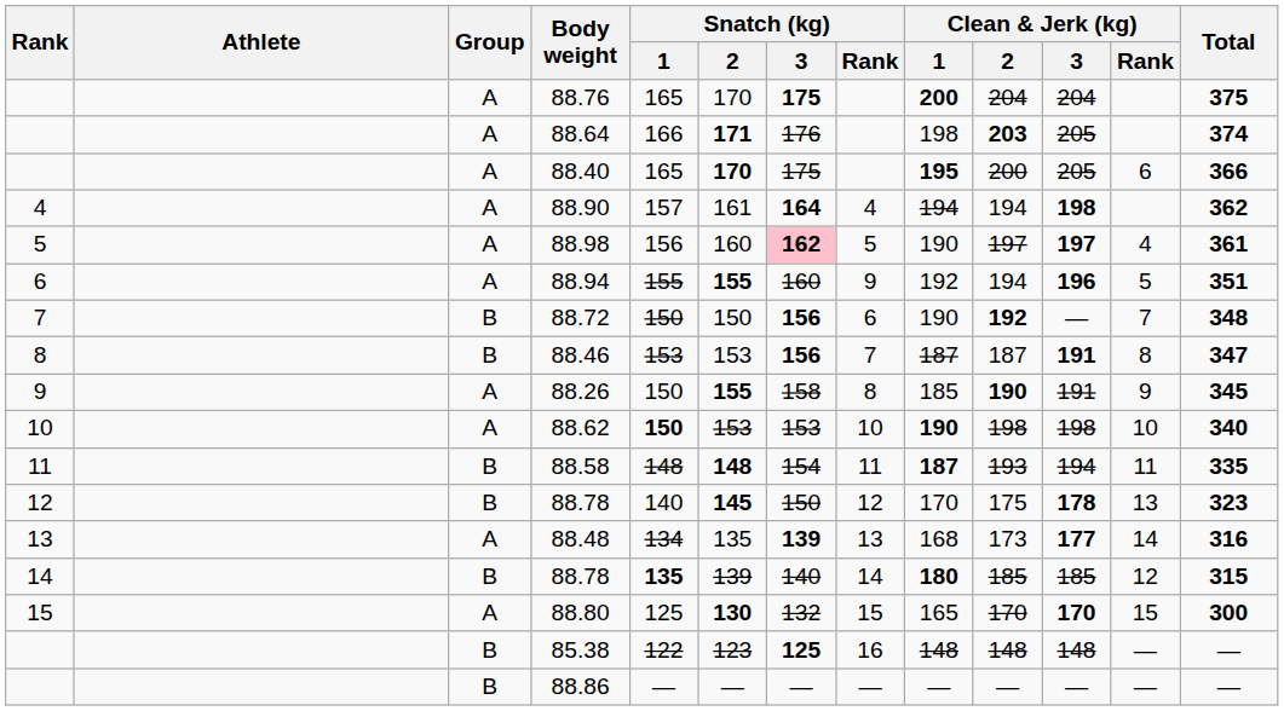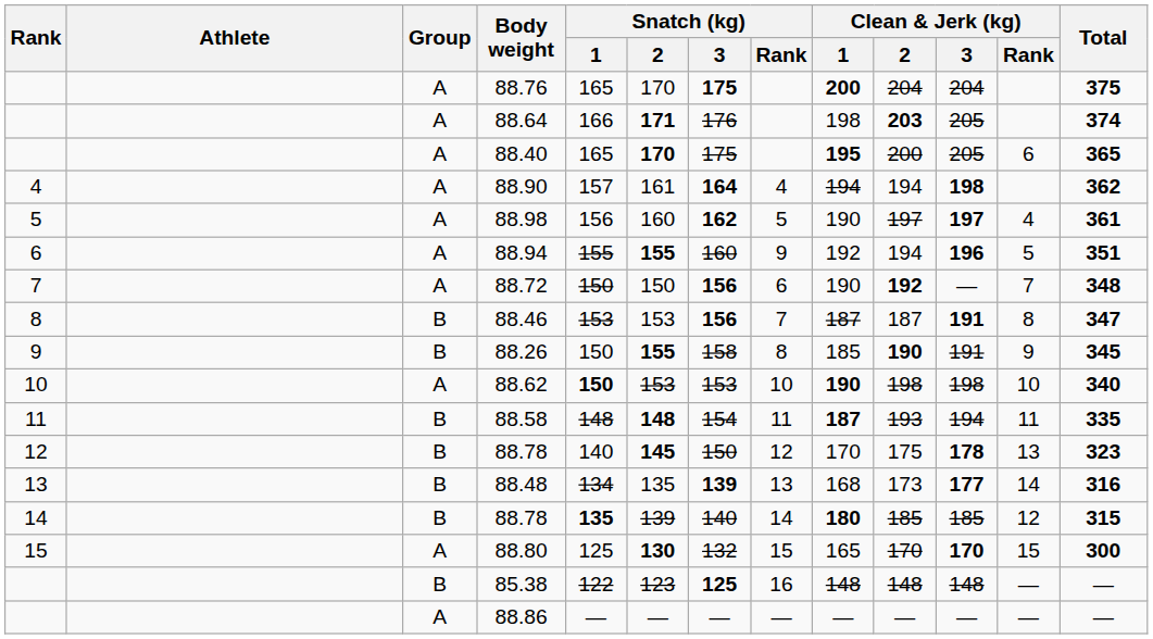 <table class = "wikitable" style="text-align:center;">
 <tr>
 <th rowspan=2 width=40>Rank</th>
 <th rowspan=2 width=250>Athlete</th>
 <th rowspan=2 width=50>Group</th>
 <th rowspan=2 width=60>Body weight</th>
 <th colspan=4>Snatch (kg)</th>
 <th colspan=4>Clean & Jerk (kg)</th>
 <th rowspan=2 width=60>Total</th>
 </tr>
 <tr>
 <th width=40>1</th>
 <th width=40>2</th>
 <th width=40>3</th>
 <th width=40>Rank</th>
 <th width=40>1</th>
 <th width=40>2</th>
 <th width=40>3</th>
 <th width=40>Rank</th>
 </tr>
 <tr>
 <td></td>
 <td align=left></td>
 <td>A</td>
 <td>88.76</td>
 <td>165</td>
 <td>170</td>
 <td><strong>175</strong></td>
 <td></td>
 <td><strong>200</strong></td>
 <td><s>204</s></td>
 <td><s>204</s></td>
 <td></td>
 <td><strong>375</strong></td>
 </tr>
 <tr>
 <td></td>
 <td align=left></td>
 <td>A</td>
 <td>88.64</td>
 <td>166</td>
 <td><strong>171</strong></td>
 <td><s>176</s></td>
 <td></td>
 <td>198</td>
 <td><strong>203</strong></td>
 <td><s>205</s></td>
 <td></td>
 <td><strong>374</strong></td>
 </tr>
 <tr>
 <td></td>
 <td align=left></td>
 <td>A</td>
 <td>88.40</td>
 <td>165</td>
 <td><strong>170</strong></td>
 <td><s>175</s></td>
 <td></td>
 <td><strong>195</strong></td>
 <td><s>200</s></td>
 <td><s>205</s></td>
 <td>6</td>
-<td><strong>366</strong></td>
+<td><strong>365</strong></td>
 </tr>
 <tr>
 <td>4</td>
 <td align=left></td>
 <td>A</td>
 <td>88.90</td>
 <td>157</td>
 <td>161</td>
 <td><strong>164</strong></td>
 <td>4</td>
 <td><s>194</s></td>
 <td>194</td>
 <td><strong>198</strong></td>
 <td></td>
 <td><strong>362</strong></td>
 </tr>
 <tr>
 <td>5</td>
 <td align=left></td>
 <td>A</td>
 <td>88.98</td>
 <td>156</td>
 <td>160</td>
-<td style="background: pink;"><strong>162</strong></td>
+<td><strong>162</strong></td>
 <td>5</td>
 <td>190</td>
 <td><s>197</s></td>
 <td><strong>197</strong></td>
 <td>4</td>
 <td><strong>361</strong></td>
 </tr>
 <tr>
 <td>6</td>
 <td align=left></td>
 <td>A</td>
 <td>88.94</td>
 <td><s>155</s></td>
 <td><strong>155</strong></td>
 <td><s>160</s></td>
 <td>9</td>
 <td>192</td>
 <td>194</td>
 <td><strong>196</strong></td>
 <td>5</td>
 <td><strong>351</strong></td>
 </tr>
 <tr>
 <td>7</td>
 <td align=left></td>
-<td>B</td>
+<td>A</td>
 <td>88.72</td>
 <td><s>150</s></td>
 <td>150</td>
 <td><strong>156</strong></td>
 <td>6</td>
 <td>190</td>
 <td><strong>192</strong></td>
 <td>—</td>
 <td>7</td>
 <td><strong>348</strong></td>
 </tr>
 <tr>
 <td>8</td>
 <td align=left></td>
 <td>B</td>
 <td>88.46</td>
 <td><s>153</s></td>
 <td>153</td>
 <td><strong>156</strong></td>
 <td>7</td>
 <td><s>187</s></td>
 <td>187</td>
 <td><strong>191</strong></td>
 <td>8</td>
 <td><strong>347</strong></td>
 </tr>
 <tr>
 <td>9</td>
 <td align=left></td>
-<td>A</td>
+<td>B</td>
 <td>88.26</td>
 <td>150</td>
 <td><strong>155</strong></td>
 <td><s>158</s></td>
 <td>8</td>
 <td>185</td>
 <td><strong>190</strong></td>
 <td><s>191</s></td>
 <td>9</td>
 <td><strong>345</strong></td>
 </tr>
 <tr>
 <td>10</td>
 <td align=left></td>
 <td>A</td>
 <td>88.62</td>
 <td><strong>150</strong></td>
 <td><s>153</s></td>
 <td><s>153</s></td>
 <td>10</td>
 <td><strong>190</strong></td>
 <td><s>198</s></td>
 <td><s>198</s></td>
 <td>10</td>
 <td><strong>340</strong></td>
 </tr>
 <tr>
 <td>11</td>
 <td align=left></td>
 <td>B</td>
 <td>88.58</td>
 <td><s>148</s></td>
 <td><strong>148</strong></td>
 <td><s>154</s></td>
 <td>11</td>
 <td><strong>187</strong></td>
 <td><s>193</s></td>
 <td><s>194</s></td>
 <td>11</td>
 <td><strong>335</strong></td>
 </tr>
 <tr>
 <td>12</td>
 <td align=left></td>
 <td>B</td>
 <td>88.78</td>
 <td>140</td>
 <td><strong>145</strong></td>
 <td><s>150</s></td>
 <td>12</td>
 <td>170</td>
 <td>175</td>
 <td><strong>178</strong></td>
 <td>13</td>
 <td><strong>323</strong></td>
 </tr>
 <tr>
 <td>13</td>
 <td align=left></td>
-<td>A</td>
+<td>B</td>
 <td>88.48</td>
 <td><s>134</s></td>
 <td>135</td>
 <td><strong>139</strong></td>
 <td>13</td>
 <td>168</td>
 <td>173</td>
 <td><strong>177</strong></td>
 <td>14</td>
 <td><strong>316</strong></td>
 </tr>
 <tr>
 <td>14</td>
 <td align=left></td>
 <td>B</td>
 <td>88.78</td>
 <td><strong>135</strong></td>
 <td><s>139</s></td>
 <td><s>140</s></td>
 <td>14</td>
 <td><strong>180</strong></td>
 <td><s>185</s></td>
 <td><s>185</s></td>
 <td>12</td>
 <td><strong>315</strong></td>
 </tr>
 <tr>
 <td>15</td>
 <td align=left></td>
 <td>A</td>
 <td>88.80</td>
 <td>125</td>
 <td><strong>130</strong></td>
 <td><s>132</s></td>
 <td>15</td>
 <td>165</td>
 <td><s>170</s></td>
 <td><strong>170</strong></td>
 <td>15</td>
 <td><strong>300</strong></td>
 </tr>
 <tr>
 <td></td>
 <td align=left></td>
 <td>B</td>
 <td>85.38</td>
 <td><s>122</s></td>
 <td><s>123</s></td>
 <td><strong>125</strong></td>
 <td>16</td>
 <td><s>148</s></td>
 <td><s>148</s></td>
 <td><s>148</s></td>
 <td>—</td>
 <td>—</td>
 </tr>
 <tr>
 <td></td>
 <td align=left></td>
-<td>B</td>
+<td>A</td>
 <td>88.86</td>
 <td>—</td>
 <td>—</td>
 <td>—</td>
 <td>—</td>
 <td>—</td>
 <td>—</td>
 <td>—</td>
 <td>—</td>
 <td>—</td>
 </tr>
 </table>
